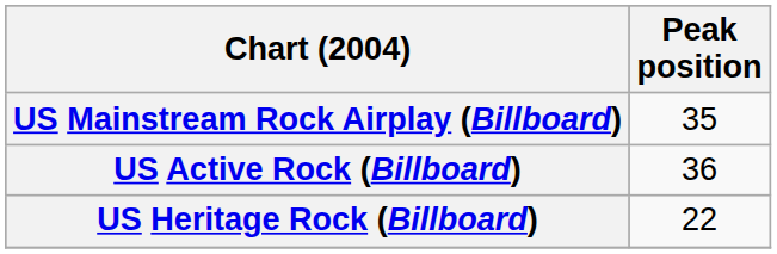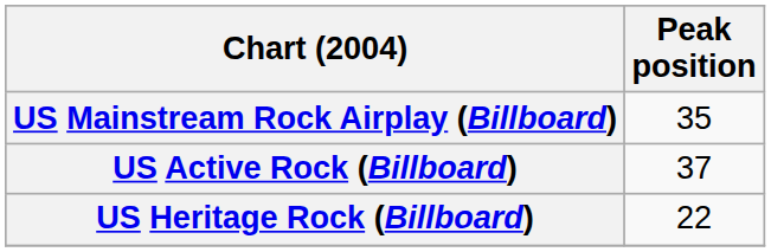 <table class="wikitable plainrowheaders" style="text-align:center">
 <tr>
 <th scope="col">Chart (2004)</th>
 <th scope="col">Peak<br> position</th>
 </tr>
 <tr>
 <th scope="row"><a href='#'>US</a> <a href='#'> Mainstream Rock Airplay</a> (<a href='#'><em>Billboard</em></a>)</th>
 <td>35</td>
 </tr>
 <tr>
 <th scope="row"><a href='#'>US</a> <a href='#'>Active Rock</a> (<em><a href='#'>Billboard</a></em>)</th>
-<td>36</td>
+<td>37</td>
 </tr>
 <tr>
 <th scope="row"><a href='#'>US</a> <a href='#'>Heritage Rock</a> (<em><a href='#'>Billboard</a></em>)</th>
 <td>22</td>
 </tr>
 <tr>
 </tr>
 </table>
